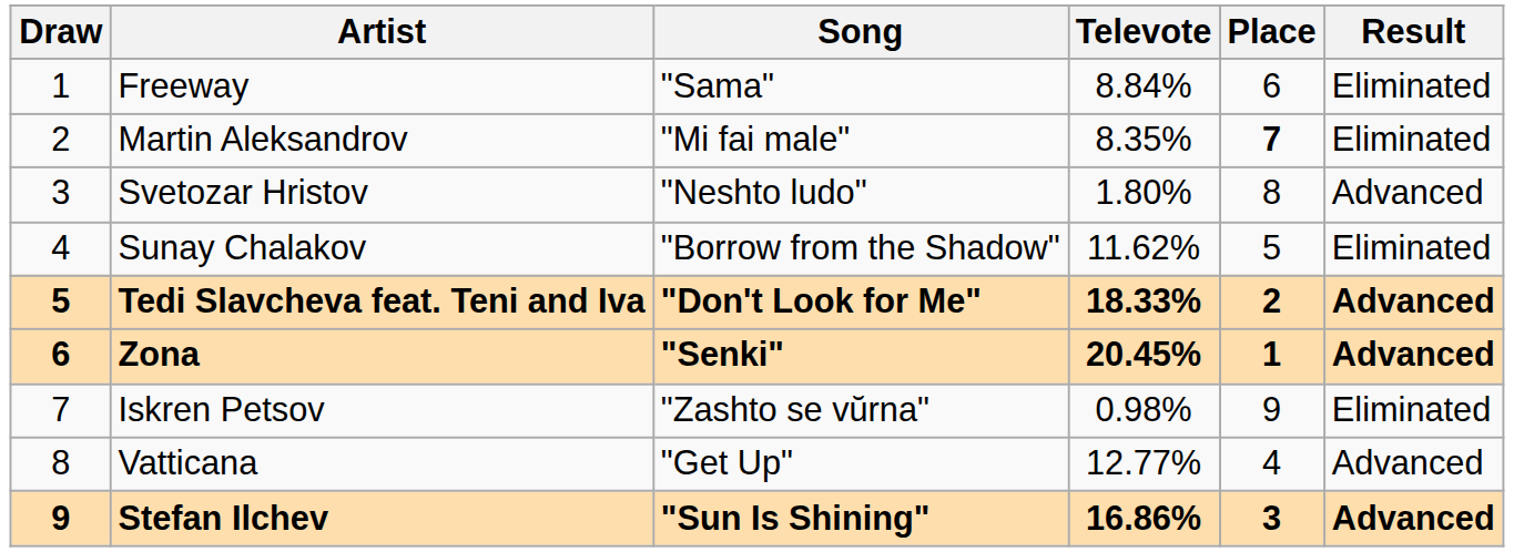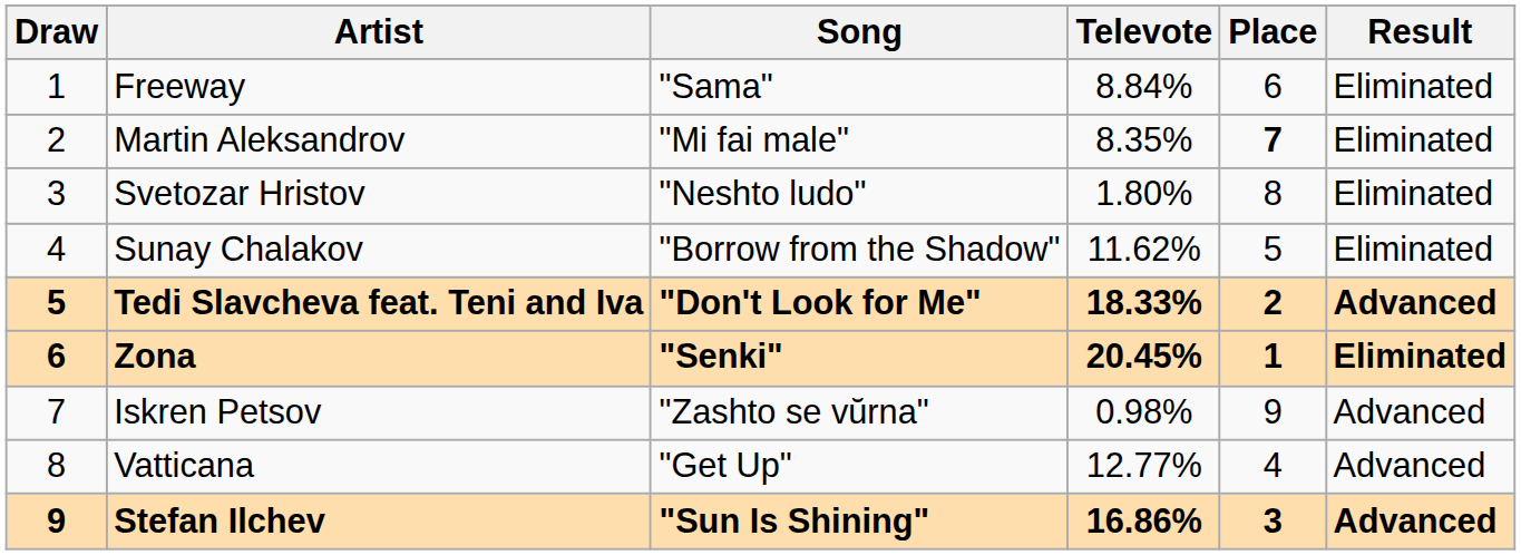 <table class="sortable wikitable" style="margin: 1em auto 1em auto; text-align:center">
 <tr>
 <th>Draw</th>
 <th>Artist</th>
 <th>Song</th>
 <th>Televote</th>
 <th>Place</th>
 <th>Result</th>
 </tr>
 <tr>
 <td>1</td>
 <td align="left">Freeway</td>
 <td align="left">"Sama"</td>
 <td>8.84%</td>
 <td>6</td>
 <td align="left">Eliminated</td>
 </tr>
 <tr>
 <td>2</td>
 <td align="left">Martin Aleksandrov</td>
 <td align="left">"Mi fai male"</td>
 <td>8.35%</td>
 <td><strong>7</strong></td>
 <td align="left">Eliminated</td>
 </tr>
 <tr>
 <td>3</td>
 <td align="left">Svetozar Hristov</td>
 <td align="left">"Neshto ludo"</td>
 <td>1.80%</td>
 <td>8</td>
-<td align="left">Advanced</td>
+<td align="left">Eliminated</td>
 </tr>
 <tr>
 <td>4</td>
 <td align="left">Sunay Chalakov</td>
 <td align="left">"Borrow from the Shadow"</td>
 <td>11.62%</td>
 <td>5</td>
 <td align="left">Eliminated</td>
 </tr>
 <tr style="font-weight:bold; background:navajowhite;">
 <td>5</td>
 <td align="left">Tedi Slavcheva feat. Teni and Iva</td>
 <td align="left">"Don't Look for Me"</td>
 <td>18.33%</td>
 <td>2</td>
 <td align="left">Advanced</td>
 </tr>
 <tr style="font-weight:bold; background:navajowhite;">
 <td>6</td>
 <td align="left">Zona</td>
 <td align="left">"Senki"</td>
 <td>20.45%</td>
 <td>1</td>
-<td align="left">Advanced</td>
+<td align="left">Eliminated</td>
 </tr>
 <tr>
 <td>7</td>
 <td align="left">Iskren Petsov</td>
 <td align="left">"Zashto se vŭrna"</td>
 <td>0.98%</td>
 <td>9</td>
-<td align="left">Eliminated</td>
+<td align="left">Advanced</td>
 </tr>
 <tr>
 <td>8</td>
 <td align="left">Vatticana</td>
 <td align="left">"Get Up"</td>
 <td>12.77%</td>
 <td>4</td>
 <td align="left">Advanced</td>
 </tr>
 <tr style="font-weight:bold; background:navajowhite;">
 <td>9</td>
 <td align="left">Stefan Ilchev</td>
 <td align="left">"Sun Is Shining"</td>
 <td>16.86%</td>
 <td>3</td>
 <td align="left">Advanced</td>
 </tr>
 </table>
